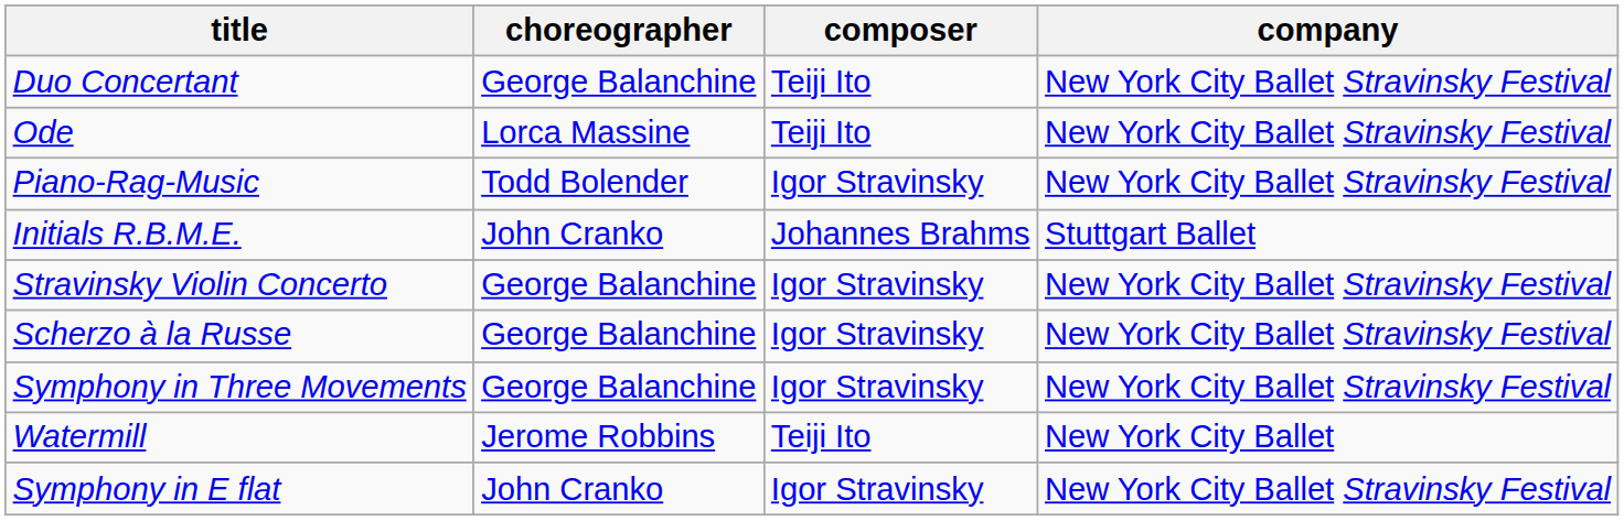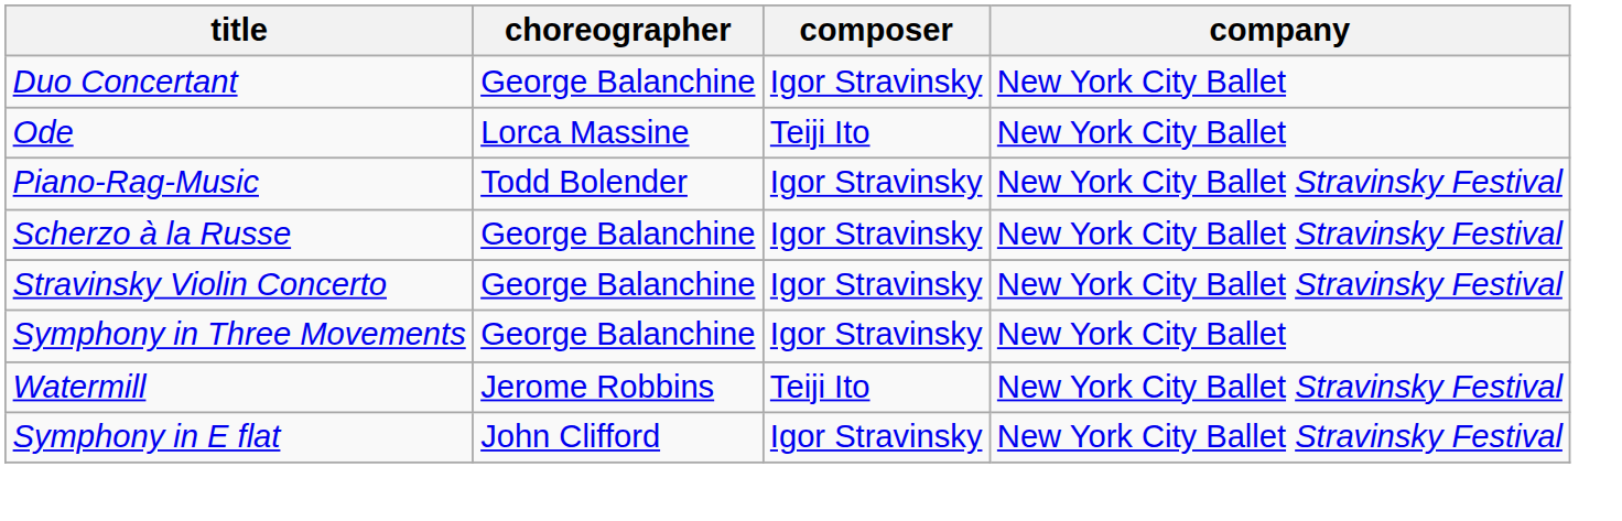 <table class="wikitable">
 <tr>
 <th>title</th>
 <th>choreographer</th>
 <th>composer</th>
 <th>company</th>
 </tr>
 <tr>
 <td><em><a href='#'>Duo Concertant</a></em></td>
 <td><a href='#'>George Balanchine</a></td>
-<td><a href='#'>Teiji Ito</a></td>
-<td><a href='#'>New York City Ballet</a> <em><a href='#'>Stravinsky Festival</a></em></td>
+<td><a href='#'>Igor Stravinsky</a></td>
+<td><a href='#'>New York City Ballet</a></td>
 </tr>
 <tr>
 <td><em><a href='#'>Ode</a></em></td>
 <td><a href='#'>Lorca Massine</a></td>
 <td><a href='#'>Teiji Ito</a></td>
-<td><a href='#'>New York City Ballet</a> <em><a href='#'>Stravinsky Festival</a></em></td>
+<td><a href='#'>New York City Ballet</a></td>
 </tr>
 <tr>
 <td><em><a href='#'>Piano-Rag-Music</a></em></td>
 <td><a href='#'>Todd Bolender</a></td>
-<td><a href='#'>Igor Stravinsky</a></td>
-<td><a href='#'>New York City Ballet</a> <em><a href='#'>Stravinsky Festival</a></em></td>
-</tr>
-<tr>
-<td><em><a href='#'>Initials R.B.M.E.</a></em></td>
-<td><a href='#'>John Cranko</a></td>
-<td><a href='#'>Johannes Brahms</a></td>
-<td><a href='#'>Stuttgart Ballet</a></td>
-</tr>
-<tr>
-<td><em><a href='#'>Stravinsky Violin Concerto</a></em></td>
-<td><a href='#'>George Balanchine</a></td>
 <td><a href='#'>Igor Stravinsky</a></td>
 <td><a href='#'>New York City Ballet</a> <em><a href='#'>Stravinsky Festival</a></em></td>
 </tr>
 <tr>
 <td><em><a href='#'>Scherzo à la Russe</a></em></td>
 <td><a href='#'>George Balanchine</a></td>
 <td><a href='#'>Igor Stravinsky</a></td>
 <td><a href='#'>New York City Ballet</a> <em><a href='#'>Stravinsky Festival</a></em></td>
 </tr>
 <tr>
-<td><em><a href='#'>Symphony in Three Movements</a></em></td>
+<td><em><a href='#'>Stravinsky Violin Concerto</a></em></td>
 <td><a href='#'>George Balanchine</a></td>
 <td><a href='#'>Igor Stravinsky</a></td>
 <td><a href='#'>New York City Ballet</a> <em><a href='#'>Stravinsky Festival</a></em></td>
 </tr>
 <tr>
+<td><em><a href='#'>Symphony in Three Movements</a></em></td>
+<td><a href='#'>George Balanchine</a></td>
+<td><a href='#'>Igor Stravinsky</a></td>
+<td><a href='#'>New York City Ballet</a></td>
+</tr>
+<tr>
 <td><em><a href='#'>Watermill</a></em></td>
 <td><a href='#'>Jerome Robbins</a></td>
 <td><a href='#'>Teiji Ito</a></td>
-<td><a href='#'>New York City Ballet</a></td>
+<td><a href='#'>New York City Ballet</a> <em><a href='#'>Stravinsky Festival</a></em></td>
 </tr>
 <tr>
 <td><em><a href='#'>Symphony in E flat</a></em></td>
-<td><a href='#'>John Cranko</a></td>
+<td><a href='#'>John Clifford</a></td>
 <td><a href='#'>Igor Stravinsky</a></td>
 <td><a href='#'>New York City Ballet</a> <em><a href='#'>Stravinsky Festival</a></em></td>
 </tr>
 </table>
